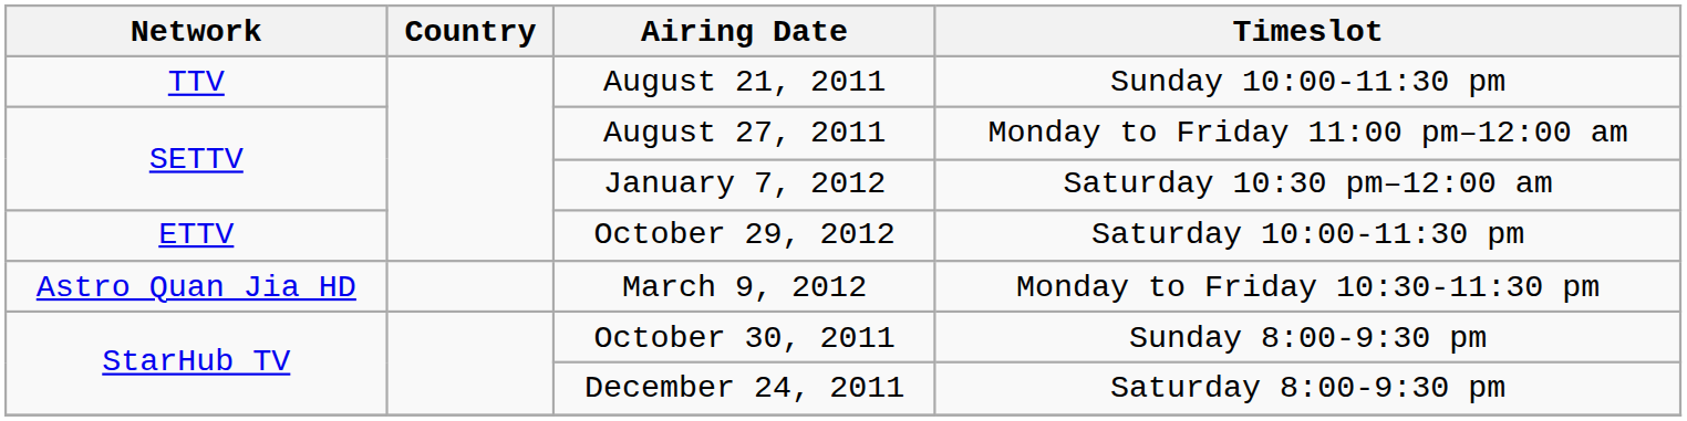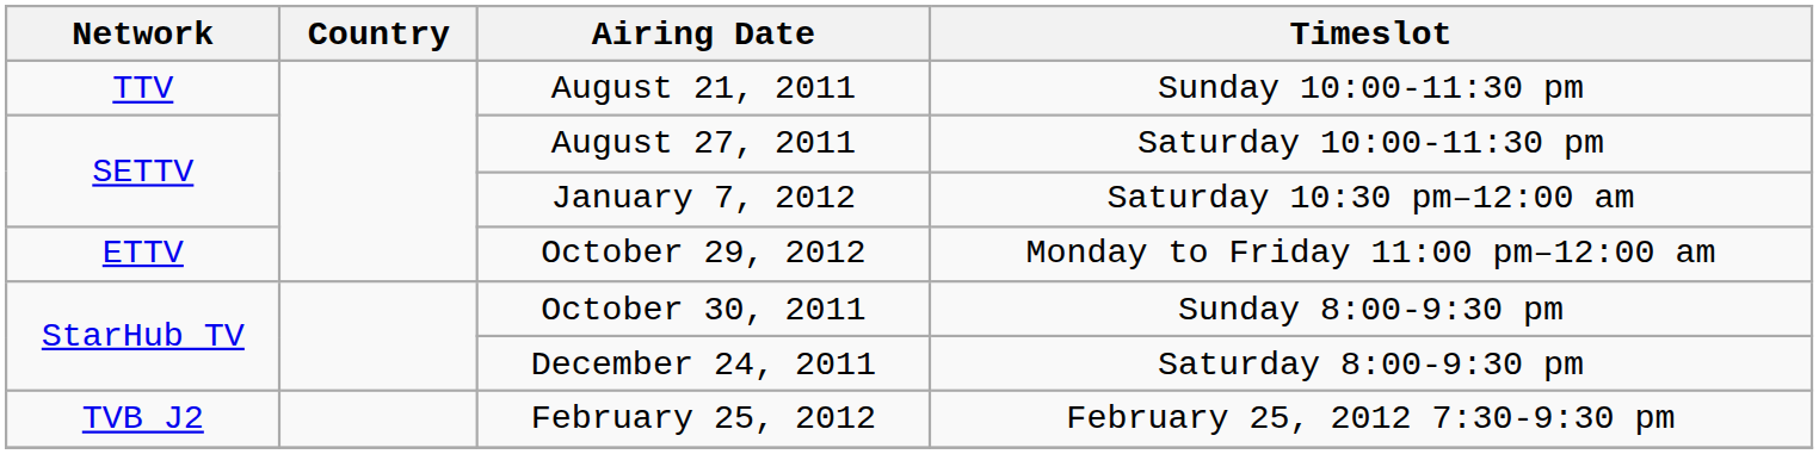 <table class="wikitable" style="text-align:center;width:55%;">
 <tr>
 <th>Network</th>
 <th>Country</th>
 <th>Airing Date</th>
 <th>Timeslot</th>
 </tr>
 <tr>
 <td><a href='#'>TTV</a></td>
 <td rowspan=4></td>
 <td>August 21, 2011</td>
 <td>Sunday 10:00-11:30 pm</td>
 </tr>
 <tr>
 <td rowspan=2><a href='#'>SETTV</a></td>
 <td>August 27, 2011</td>
-<td>Monday to Friday 11:00 pm–12:00 am</td>
+<td>Saturday 10:00-11:30 pm</td>
 </tr>
 <tr>
 <td>January 7, 2012</td>
 <td>Saturday 10:30 pm–12:00 am</td>
 </tr>
 <tr>
 <td><a href='#'>ETTV</a></td>
 <td>October 29, 2012</td>
-<td>Saturday 10:00-11:30 pm</td>
-</tr>
-<tr>
-<td><a href='#'>Astro Quan Jia HD</a></td>
-<td></td>
-<td>March 9, 2012</td>
-<td>Monday to Friday 10:30-11:30 pm</td>
+<td>Monday to Friday 11:00 pm–12:00 am</td>
 </tr>
 <tr>
 <td rowspan=2><a href='#'>StarHub TV</a></td>
 <td rowspan=2></td>
 <td>October 30, 2011</td>
 <td>Sunday 8:00-9:30 pm</td>
 </tr>
 <tr>
 <td>December 24, 2011</td>
 <td>Saturday 8:00-9:30 pm</td>
 </tr>
 <tr>
+<td><a href='#'>TVB J2</a></td>
+<td></td>
+<td>February 25, 2012</td>
+<td>February 25, 2012 7:30-9:30 pm</td>
+</tr>
+<tr>
 </tr>
 </table>
